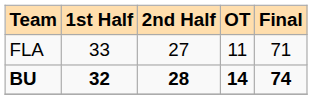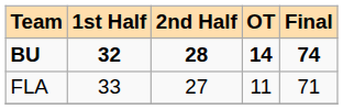 <table class="wikitable" align=right>
 <tr bgcolor=#ffdead align=center>
 <td><strong>Team</strong></td>
 <td><strong>1st Half</strong></td>
 <td><strong>2nd Half</strong></td>
 <td><strong>OT</strong></td>
 <td><strong>Final</strong></td>
 </tr>
 <tr>
+<td><strong>BU</strong></td>
+<td align=center><strong>32</strong></td>
+<td align=center><strong>28</strong></td>
+<td align=center><strong>14</strong></td>
+<td align=center><strong>74</strong></td>
+</tr>
+<tr>
 <td>FLA</td>
 <td align=center>33</td>
 <td align=center>27</td>
 <td align=center>11</td>
 <td align=center>71</td>
 </tr>
 <tr>
-<td><strong>BU</strong></td>
-<td align=center><strong>32</strong></td>
-<td align=center><strong>28</strong></td>
-<td align=center><strong>14</strong></td>
-<td align=center><strong>74</strong></td>
-</tr>
-<tr>
 </tr>
 </table>
